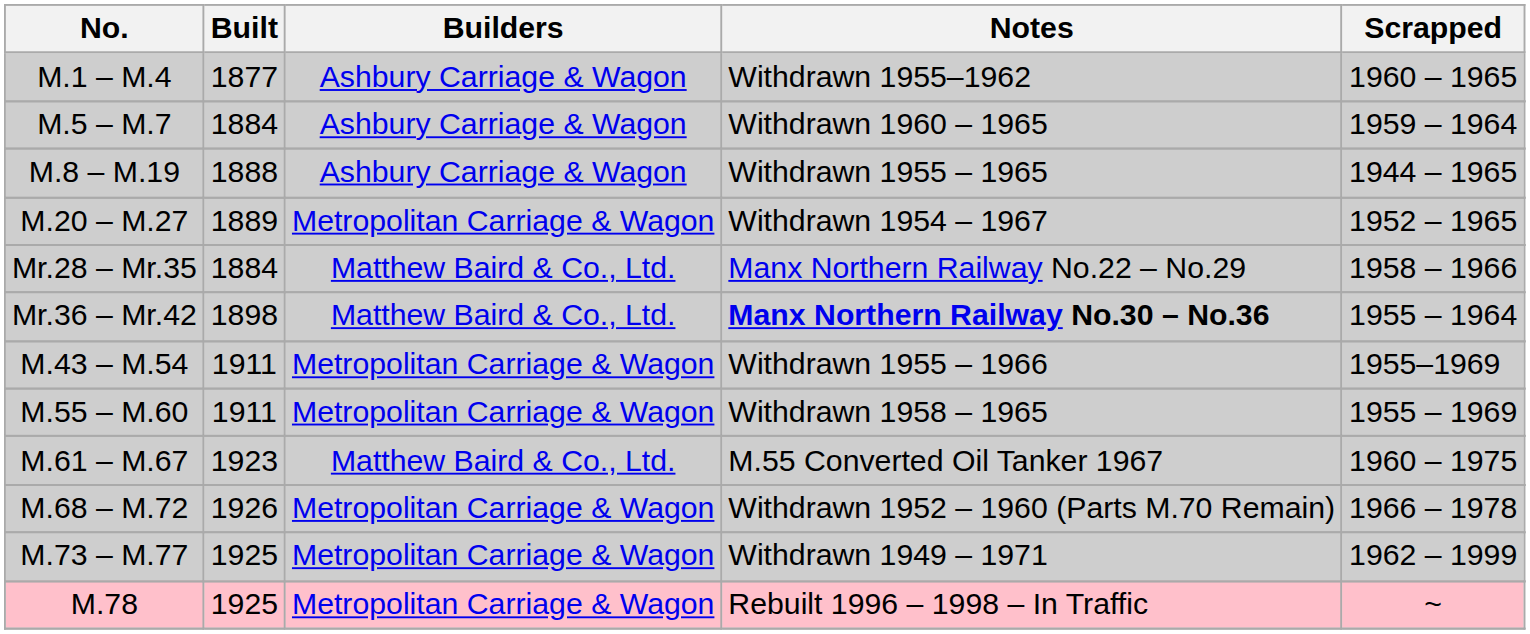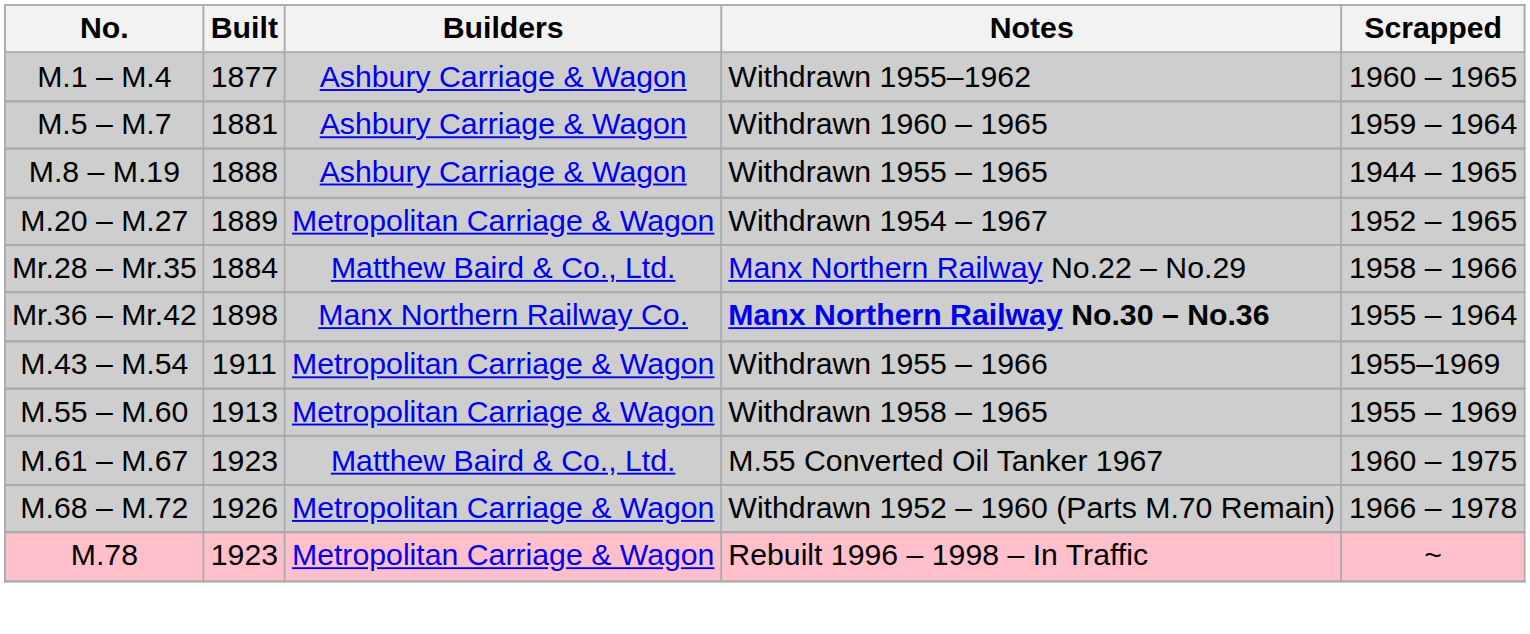 <table class="wikitable">
 <tr>
 <th>No.</th>
 <th>Built</th>
 <th>Builders</th>
 <th>Notes</th>
 <th>Scrapped</th>
 </tr>
 <tr bgcolor=#cecece>
 <td align="center">M.1 – M.4</td>
 <td align="center">1877</td>
 <td align="center"><a href='#'>Ashbury Carriage & Wagon</a></td>
 <td>Withdrawn 1955–1962</td>
 <td align="center">1960 – 1965</td>
 </tr>
 <tr>
 </tr>
 <tr bgcolor=#cecece>
 <td align="center">M.5 – M.7</td>
-<td align="center">1884</td>
+<td align="center">1881</td>
 <td align="center"><a href='#'>Ashbury Carriage & Wagon</a></td>
 <td>Withdrawn 1960 – 1965</td>
 <td align="center">1959 – 1964</td>
 </tr>
 <tr>
 </tr>
 <tr bgcolor=#cecece>
 <td align="center">M.8 – M.19</td>
 <td align="center">1888</td>
 <td align="center"><a href='#'>Ashbury Carriage & Wagon</a></td>
 <td>Withdrawn 1955 – 1965</td>
 <td align="center">1944 – 1965</td>
 </tr>
 <tr>
 </tr>
 <tr bgcolor=#cecece>
 <td align="center">M.20 – M.27</td>
 <td align="center">1889</td>
 <td align="center"><a href='#'>Metropolitan Carriage & Wagon</a></td>
 <td>Withdrawn 1954 – 1967</td>
 <td>1952 – 1965</td>
 </tr>
 <tr>
 </tr>
 <tr bgcolor=#cecece>
 <td align="center">Mr.28 – Mr.35</td>
 <td align="center">1884</td>
 <td align="center"><a href='#'>Matthew Baird & Co., Ltd.</a></td>
 <td><a href='#'>Manx Northern Railway</a> No.22 – No.29</td>
 <td>1958 – 1966</td>
 </tr>
 <tr>
 </tr>
 <tr bgcolor=#cecece>
 <td align="center">Mr.36 – Mr.42</td>
 <td align="center">1898</td>
-<td align="center"><a href='#'>Matthew Baird & Co., Ltd.</a></td>
+<td align="center"><a href='#'>Manx Northern Railway Co.</a></td>
 <td><strong><a href='#'>Manx Northern Railway</a> No.30 –  No.36</strong></td>
 <td>1955 – 1964</td>
 </tr>
 <tr>
 </tr>
 <tr bgcolor=#cecece>
 <td align="center">M.43 – M.54</td>
 <td align="center">1911</td>
 <td align="center"><a href='#'>Metropolitan Carriage & Wagon</a></td>
 <td>Withdrawn 1955 – 1966</td>
 <td>1955–1969</td>
 </tr>
 <tr>
 </tr>
 <tr bgcolor=#cecece>
 <td align="center">M.55 – M.60</td>
-<td align="center">1911</td>
+<td align="center">1913</td>
 <td align="center"><a href='#'>Metropolitan Carriage & Wagon</a></td>
 <td>Withdrawn 1958 – 1965</td>
 <td>1955 – 1969</td>
 </tr>
 <tr>
 </tr>
 <tr bgcolor=#cecece>
 <td align="center">M.61 – M.67</td>
 <td align="center">1923</td>
 <td align="center"><a href='#'>Matthew Baird & Co., Ltd.</a></td>
 <td>M.55 Converted Oil Tanker 1967</td>
 <td align="center">1960 – 1975</td>
 </tr>
 <tr>
 </tr>
 <tr bgcolor=#cecece>
 <td align="center">M.68 – M.72</td>
 <td align="center">1926</td>
 <td align="center"><a href='#'>Metropolitan Carriage & Wagon</a></td>
 <td>Withdrawn 1952 – 1960 (Parts M.70 Remain)</td>
 <td align="center">1966 – 1978</td>
 </tr>
 <tr>
 </tr>
-<tr bgcolor=#cecece>
-<td align="center">M.73 – M.77</td>
-<td align="center">1925</td>
-<td align="center"><a href='#'>Metropolitan Carriage & Wagon</a></td>
-<td>Withdrawn 1949 – 1971</td>
-<td align="center">1962 – 1999</td>
-</tr>
 <tr>
 </tr>
 <tr bgcolor=#ffc0cb>
 <td align="center">M.78</td>
-<td align="center">1925</td>
+<td align="center">1923</td>
 <td align="center"><a href='#'>Metropolitan Carriage & Wagon</a></td>
 <td>Rebuilt 1996 – 1998 – In Traffic</td>
 <td align="center">~</td>
 </tr>
 <tr>
 </tr>
 </table>
